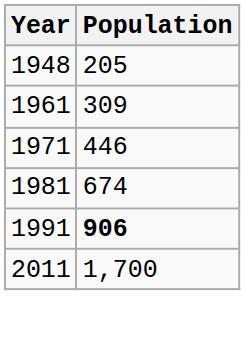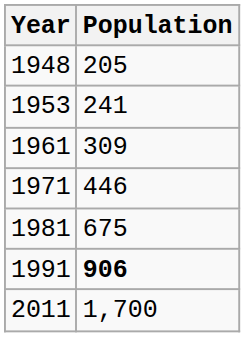 <table class="wikitable">
 <tr>
 <th>Year</th>
 <th>Population</th>
 </tr>
 <tr>
 <td>1948</td>
 <td>205</td>
+</tr>
+<tr>
+<td>1953</td>
+<td>241</td>
 </tr>
 <tr>
 <td>1961</td>
 <td>309</td>
 </tr>
 <tr>
 <td>1971</td>
 <td>446</td>
 </tr>
 <tr>
 <td>1981</td>
-<td>674</td>
+<td>675</td>
 </tr>
 <tr>
 <td>1991</td>
 <td><strong>906</strong></td>
 </tr>
 <tr>
 <td>2011</td>
 <td>1,700</td>
 </tr>
 </table>
